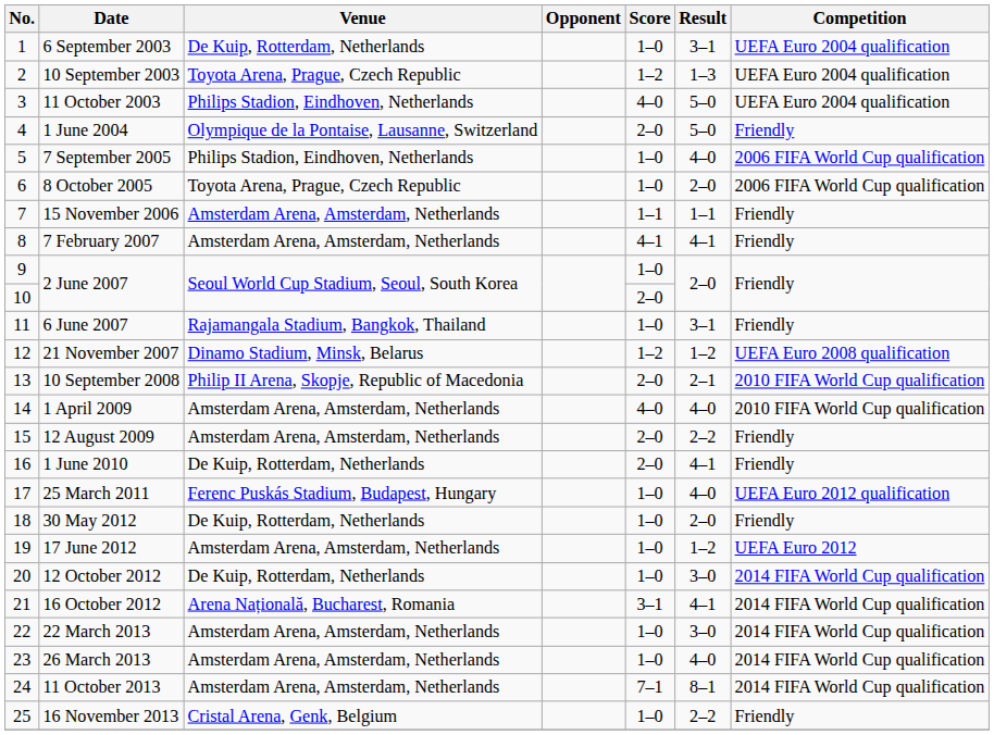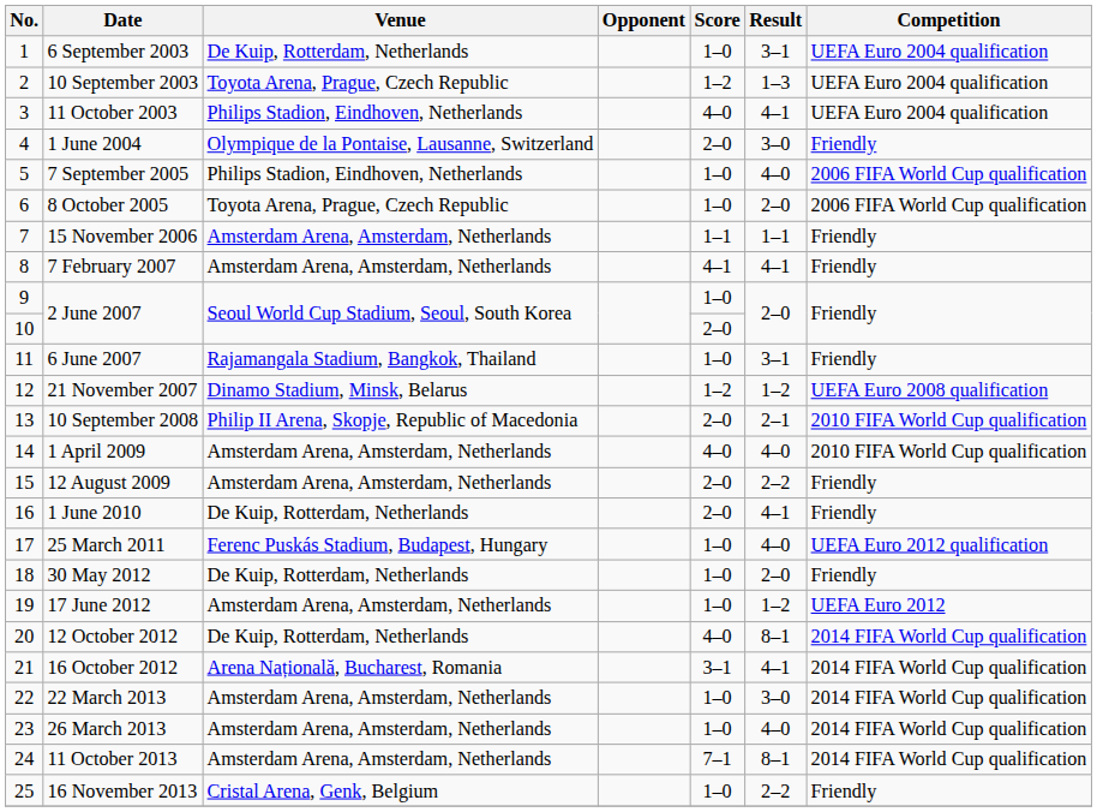 <table class="wikitable sortable">
 <tr>
 <th scope="col">No.</th>
 <th scope="col">Date</th>
 <th scope="col">Venue</th>
 <th scope="col">Opponent</th>
 <th scope="col">Score</th>
 <th scope="col">Result</th>
 <th scope="col">Competition</th>
 </tr>
 <tr>
 <td style="text-align:center">1</td>
 <td>6 September 2003</td>
 <td><a href='#'>De Kuip</a>, <a href='#'>Rotterdam</a>, Netherlands</td>
 <td></td>
 <td style="text-align:center">1–0</td>
 <td style="text-align:center">3–1</td>
 <td><a href='#'>UEFA Euro 2004 qualification</a></td>
 </tr>
 <tr>
 <td style="text-align:center">2</td>
 <td>10 September 2003</td>
 <td><a href='#'>Toyota Arena</a>, <a href='#'>Prague</a>, Czech Republic</td>
 <td></td>
 <td style="text-align:center">1–2</td>
 <td style="text-align:center">1–3</td>
 <td>UEFA Euro 2004 qualification</td>
 </tr>
 <tr>
 <td style="text-align:center">3</td>
 <td>11 October 2003</td>
 <td><a href='#'>Philips Stadion</a>, <a href='#'>Eindhoven</a>, Netherlands</td>
 <td></td>
 <td style="text-align:center">4–0</td>
-<td style="text-align:center">5–0</td>
+<td style="text-align:center">4–1</td>
 <td>UEFA Euro 2004 qualification</td>
 </tr>
 <tr>
 <td style="text-align:center">4</td>
 <td>1 June 2004</td>
 <td><a href='#'>Olympique de la Pontaise</a>, <a href='#'>Lausanne</a>, Switzerland</td>
 <td></td>
 <td style="text-align:center">2–0</td>
-<td style="text-align:center">5–0</td>
+<td style="text-align:center">3–0</td>
 <td><a href='#'>Friendly</a></td>
 </tr>
 <tr>
 <td style="text-align:center">5</td>
 <td>7 September 2005</td>
 <td>Philips Stadion, Eindhoven, Netherlands</td>
 <td></td>
 <td style="text-align:center">1–0</td>
 <td style="text-align:center">4–0</td>
 <td><a href='#'>2006 FIFA World Cup qualification</a></td>
 </tr>
 <tr>
 <td style="text-align:center">6</td>
 <td>8 October 2005</td>
 <td>Toyota Arena, Prague, Czech Republic</td>
 <td></td>
 <td style="text-align:center">1–0</td>
 <td style="text-align:center">2–0</td>
 <td>2006 FIFA World Cup qualification</td>
 </tr>
 <tr>
 <td style="text-align:center">7</td>
 <td>15 November 2006</td>
 <td><a href='#'>Amsterdam Arena</a>, <a href='#'>Amsterdam</a>, Netherlands</td>
 <td></td>
 <td style="text-align:center">1–1</td>
 <td style="text-align:center">1–1</td>
 <td>Friendly</td>
 </tr>
 <tr>
 <td style="text-align:center">8</td>
 <td>7 February 2007</td>
 <td>Amsterdam Arena, Amsterdam, Netherlands</td>
 <td></td>
 <td style="text-align:center">4–1</td>
 <td style="text-align:center">4–1</td>
 <td>Friendly</td>
 </tr>
 <tr>
 <td style="text-align:center">9</td>
 <td rowspan="2">2 June 2007</td>
 <td rowspan="2"><a href='#'>Seoul World Cup Stadium</a>, <a href='#'>Seoul</a>, South Korea</td>
 <td rowspan="2"></td>
 <td style="text-align:center">1–0</td>
 <td rowspan="2" align="center">2–0</td>
 <td rowspan="2">Friendly</td>
 </tr>
 <tr>
 <td style="text-align:center">10</td>
 <td align="center">2–0</td>
 </tr>
 <tr>
 <td style="text-align:center">11</td>
 <td>6 June 2007</td>
 <td><a href='#'>Rajamangala Stadium</a>, <a href='#'>Bangkok</a>, Thailand</td>
 <td></td>
 <td style="text-align:center">1–0</td>
 <td style="text-align:center">3–1</td>
 <td>Friendly</td>
 </tr>
 <tr>
 <td style="text-align:center">12</td>
 <td>21 November 2007</td>
 <td><a href='#'>Dinamo Stadium</a>, <a href='#'>Minsk</a>, Belarus</td>
 <td></td>
 <td style="text-align:center">1–2</td>
 <td style="text-align:center">1–2</td>
 <td><a href='#'>UEFA Euro 2008 qualification</a></td>
 </tr>
 <tr>
 <td style="text-align:center">13</td>
 <td>10 September 2008</td>
 <td><a href='#'>Philip II Arena</a>, <a href='#'>Skopje</a>, Republic of Macedonia</td>
 <td></td>
 <td style="text-align:center">2–0</td>
 <td style="text-align:center">2–1</td>
 <td><a href='#'>2010 FIFA World Cup qualification</a></td>
 </tr>
 <tr>
 <td style="text-align:center">14</td>
 <td>1 April 2009</td>
 <td>Amsterdam Arena, Amsterdam, Netherlands</td>
 <td></td>
 <td style="text-align:center">4–0</td>
 <td style="text-align:center">4–0</td>
 <td>2010 FIFA World Cup qualification</td>
 </tr>
 <tr>
 <td style="text-align:center">15</td>
 <td>12 August 2009</td>
 <td>Amsterdam Arena, Amsterdam, Netherlands</td>
 <td></td>
 <td style="text-align:center">2–0</td>
 <td style="text-align:center">2–2</td>
 <td>Friendly</td>
 </tr>
 <tr>
 <td style="text-align:center">16</td>
 <td>1 June 2010</td>
 <td>De Kuip, Rotterdam, Netherlands</td>
 <td></td>
 <td style="text-align:center">2–0</td>
 <td style="text-align:center">4–1</td>
 <td>Friendly</td>
 </tr>
 <tr>
 <td style="text-align:center">17</td>
 <td>25 March 2011</td>
 <td><a href='#'>Ferenc Puskás Stadium</a>, <a href='#'>Budapest</a>, Hungary</td>
 <td></td>
 <td style="text-align:center">1–0</td>
 <td style="text-align:center">4–0</td>
 <td><a href='#'>UEFA Euro 2012 qualification</a></td>
 </tr>
 <tr>
 <td style="text-align:center">18</td>
 <td>30 May 2012</td>
 <td>De Kuip, Rotterdam, Netherlands</td>
 <td></td>
 <td style="text-align:center">1–0</td>
 <td style="text-align:center">2–0</td>
 <td>Friendly</td>
 </tr>
 <tr>
 <td style="text-align:center">19</td>
 <td>17 June 2012</td>
 <td>Amsterdam Arena, Amsterdam, Netherlands</td>
 <td></td>
 <td style="text-align:center">1–0</td>
 <td style="text-align:center">1–2</td>
 <td><a href='#'>UEFA Euro 2012</a></td>
 </tr>
 <tr>
 <td style="text-align:center">20</td>
 <td>12 October 2012</td>
 <td>De Kuip, Rotterdam, Netherlands</td>
 <td></td>
-<td style="text-align:center">1–0</td>
-<td style="text-align:center">3–0</td>
+<td style="text-align:center">4–0</td>
+<td style="text-align:center">8–1</td>
 <td><a href='#'>2014 FIFA World Cup qualification</a></td>
 </tr>
 <tr>
 <td style="text-align:center">21</td>
 <td>16 October 2012</td>
 <td><a href='#'>Arena Națională</a>, <a href='#'>Bucharest</a>, Romania</td>
 <td></td>
 <td style="text-align:center">3–1</td>
 <td style="text-align:center">4–1</td>
 <td>2014 FIFA World Cup qualification</td>
 </tr>
 <tr>
 <td style="text-align:center">22</td>
 <td>22 March 2013</td>
 <td>Amsterdam Arena, Amsterdam, Netherlands</td>
 <td></td>
 <td style="text-align:center">1–0</td>
 <td style="text-align:center">3–0</td>
 <td>2014 FIFA World Cup qualification</td>
 </tr>
 <tr>
 <td style="text-align:center">23</td>
 <td>26 March 2013</td>
 <td>Amsterdam Arena, Amsterdam, Netherlands</td>
 <td></td>
 <td style="text-align:center">1–0</td>
 <td style="text-align:center">4–0</td>
 <td>2014 FIFA World Cup qualification</td>
 </tr>
 <tr>
 <td style="text-align:center">24</td>
 <td>11 October 2013</td>
 <td>Amsterdam Arena, Amsterdam, Netherlands</td>
 <td></td>
 <td style="text-align:center">7–1</td>
 <td style="text-align:center">8–1</td>
 <td>2014 FIFA World Cup qualification</td>
 </tr>
 <tr>
 <td style="text-align:center">25</td>
 <td>16 November 2013</td>
 <td><a href='#'>Cristal Arena</a>, <a href='#'>Genk</a>, Belgium</td>
 <td></td>
 <td style="text-align:center">1–0</td>
 <td style="text-align:center">2–2</td>
 <td>Friendly</td>
 </tr>
 <tr>
 </tr>
 </table>
